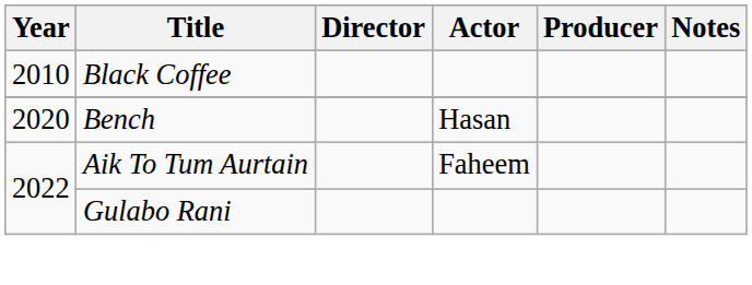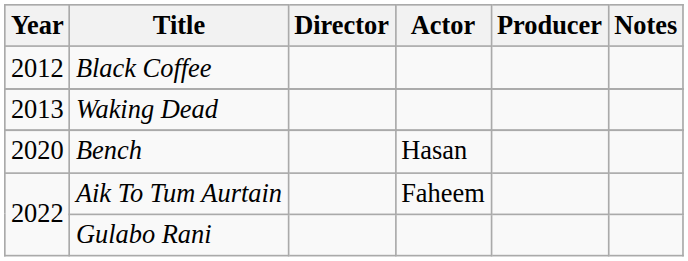 <table class="wikitable sortable">
 <tr>
 <th>Year</th>
 <th>Title</th>
 <th>Director</th>
 <th>Actor</th>
 <th>Producer</th>
 <th>Notes</th>
 </tr>
 <tr>
-<td>2010</td>
+<td>2012</td>
 <td><em>Black Coffee</em></td>
 <td></td>
 <td></td>
 <td></td>
 <td></td>
 </tr>
 <tr>
+</tr>
+<tr>
+<td>2013</td>
+<td><em>Waking Dead</em></td>
+<td></td>
+<td></td>
+<td></td>
+<td></td>
 </tr>
 <tr>
 </tr>
 <tr>
 <td>2020</td>
 <td><em>Bench</em></td>
 <td></td>
 <td>Hasan</td>
 <td></td>
 <td></td>
 </tr>
 <tr>
 <td rowspan="2">2022</td>
 <td><em>Aik To Tum Aurtain</em></td>
 <td></td>
 <td>Faheem</td>
 <td></td>
 <td></td>
 </tr>
 <tr>
 <td><em>Gulabo Rani</em></td>
 <td></td>
 <td></td>
 <td></td>
 <td></td>
 </tr>
 </table>
